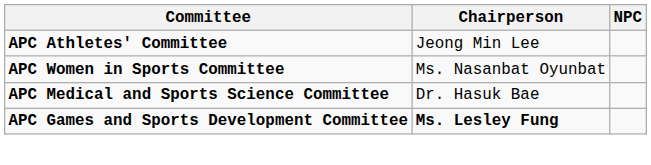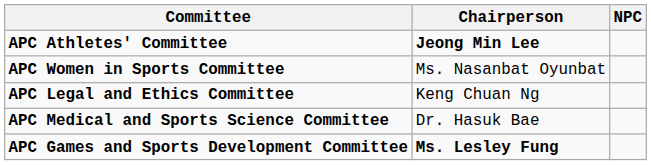 <table class="wikitable">
 <tr>
 <th>Committee</th>
 <th>Chairperson</th>
 <th>NPC</th>
 </tr>
 <tr>
 <td><strong>APC Athletes' Committee</strong></td>
-<td>Jeong Min Lee</td>
+<td><strong>Jeong Min Lee</strong></td>
 <td></td>
 </tr>
 <tr>
 <td><strong>APC Women in Sports Committee</strong></td>
 <td>Ms. Nasanbat Oyunbat</td>
+<td></td>
+</tr>
+<tr>
+<td><strong>APC Legal and Ethics Committee</strong></td>
+<td>Keng Chuan Ng</td>
 <td></td>
 </tr>
 <tr>
 <td><strong>APC Medical and Sports Science Committee</strong></td>
 <td>Dr. Hasuk Bae</td>
 <td></td>
 </tr>
 <tr>
 <td><strong>APC Games and Sports Development Committee</strong></td>
 <td><strong>Ms. Lesley Fung</strong></td>
 <td></td>
 </tr>
 </table>
